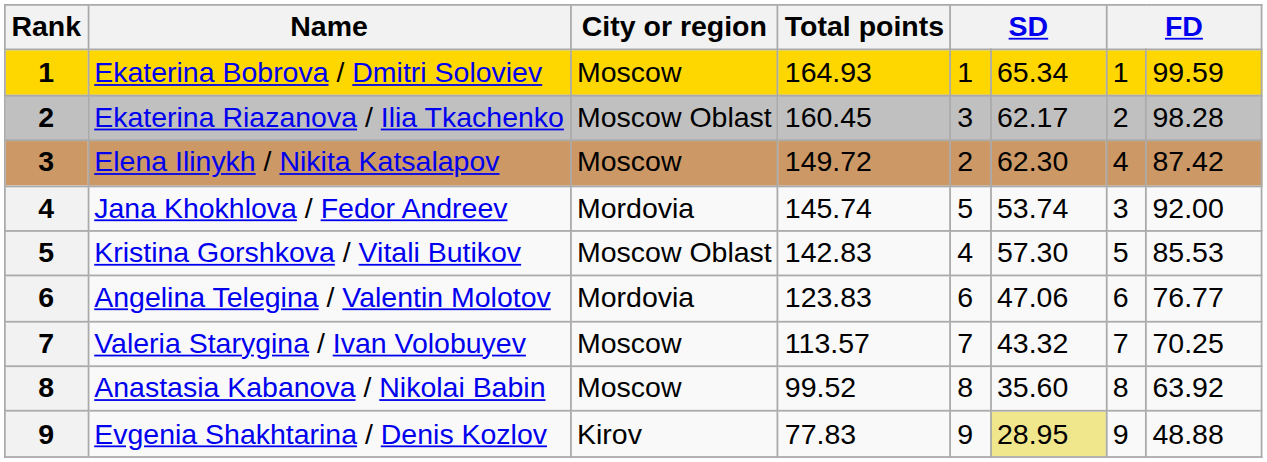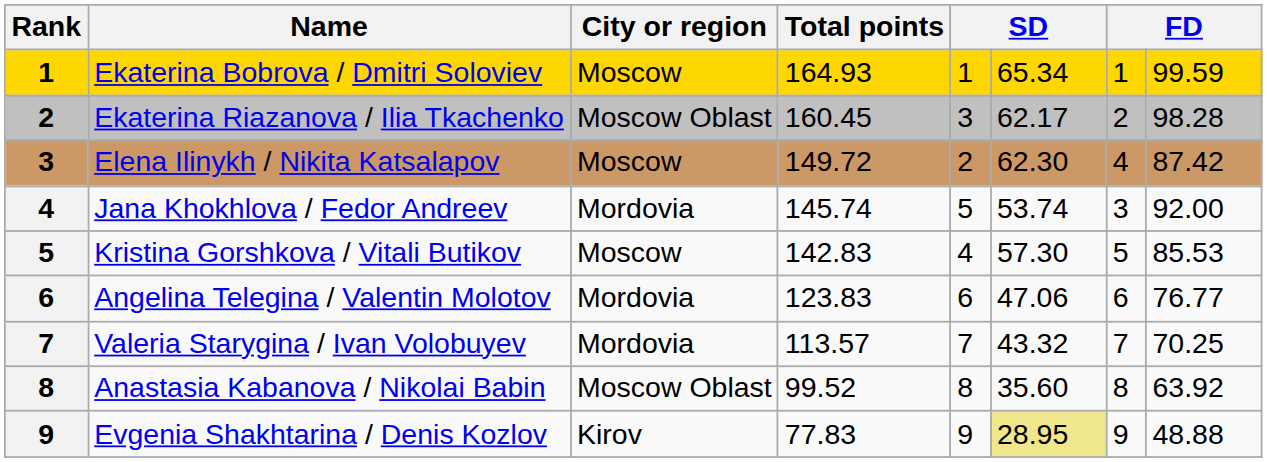 <table class="wikitable">
 <tr>
 <th>Rank</th>
 <th>Name</th>
 <th>City or region</th>
 <th>Total points</th>
 <th colspan="2" width="80px"><a href='#'>SD</a></th>
 <th colspan="2" width="80px"><a href='#'>FD</a></th>
 </tr>
 <tr bgcolor="gold">
 <td align="center"><strong>1</strong></td>
 <td><a href='#'>Ekaterina Bobrova</a> / <a href='#'>Dmitri Soloviev</a></td>
 <td>Moscow</td>
 <td>164.93</td>
 <td>1</td>
 <td>65.34</td>
 <td>1</td>
 <td>99.59</td>
 </tr>
 <tr bgcolor="silver">
 <td align="center"><strong>2</strong></td>
 <td><a href='#'>Ekaterina Riazanova</a> / <a href='#'>Ilia Tkachenko</a></td>
 <td>Moscow Oblast</td>
 <td>160.45</td>
 <td>3</td>
 <td>62.17</td>
 <td>2</td>
 <td>98.28</td>
 </tr>
 <tr bgcolor="cc9966">
 <td align="center"><strong>3</strong></td>
 <td><a href='#'>Elena Ilinykh</a> / <a href='#'>Nikita Katsalapov</a></td>
 <td>Moscow</td>
 <td>149.72</td>
 <td>2</td>
 <td>62.30</td>
 <td>4</td>
 <td>87.42</td>
 </tr>
 <tr>
 <th>4</th>
 <td><a href='#'>Jana Khokhlova</a> / <a href='#'>Fedor Andreev</a></td>
 <td>Mordovia</td>
 <td>145.74</td>
 <td>5</td>
 <td>53.74</td>
 <td>3</td>
 <td>92.00</td>
 </tr>
 <tr>
 <th>5</th>
 <td><a href='#'>Kristina Gorshkova</a> / <a href='#'>Vitali Butikov</a></td>
-<td>Moscow Oblast</td>
+<td>Moscow</td>
 <td>142.83</td>
 <td>4</td>
 <td>57.30</td>
 <td>5</td>
 <td>85.53</td>
 </tr>
 <tr>
 <th>6</th>
 <td><a href='#'>Angelina Telegina</a> / <a href='#'>Valentin Molotov</a></td>
 <td>Mordovia</td>
 <td>123.83</td>
 <td>6</td>
 <td>47.06</td>
 <td>6</td>
 <td>76.77</td>
 </tr>
 <tr>
 <th>7</th>
 <td><a href='#'>Valeria Starygina</a> / <a href='#'>Ivan Volobuyev</a></td>
-<td>Moscow</td>
+<td>Mordovia</td>
 <td>113.57</td>
 <td>7</td>
 <td>43.32</td>
 <td>7</td>
 <td>70.25</td>
 </tr>
 <tr>
 <th>8</th>
 <td><a href='#'>Anastasia Kabanova</a> / <a href='#'>Nikolai Babin</a></td>
-<td>Moscow</td>
+<td>Moscow Oblast</td>
 <td>99.52</td>
 <td>8</td>
 <td>35.60</td>
 <td>8</td>
 <td>63.92</td>
 </tr>
 <tr>
 <th>9</th>
 <td><a href='#'>Evgenia Shakhtarina</a> / <a href='#'>Denis Kozlov</a></td>
 <td>Kirov</td>
 <td>77.83</td>
 <td>9</td>
 <td style="background: khaki;">28.95</td>
 <td>9</td>
 <td>48.88</td>
 </tr>
 </table>
